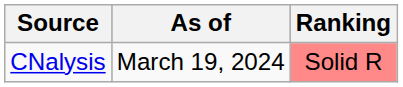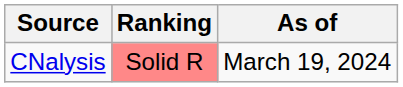 <table class="wikitable">
 <tr>
 <th>Source</th>
+<th>Ranking</th>
 <th>As of</th>
-<th>Ranking</th>
 </tr>
 <tr>
 <td><a href='#'>CNalysis</a></td>
+<td style="background:#FF8888" data-sort-value=4 align="center">Solid R</td>
 <td>March 19, 2024</td>
-<td style="background:#FF8888" data-sort-value=4 align="center">Solid R</td>
 </tr>
 </table>
